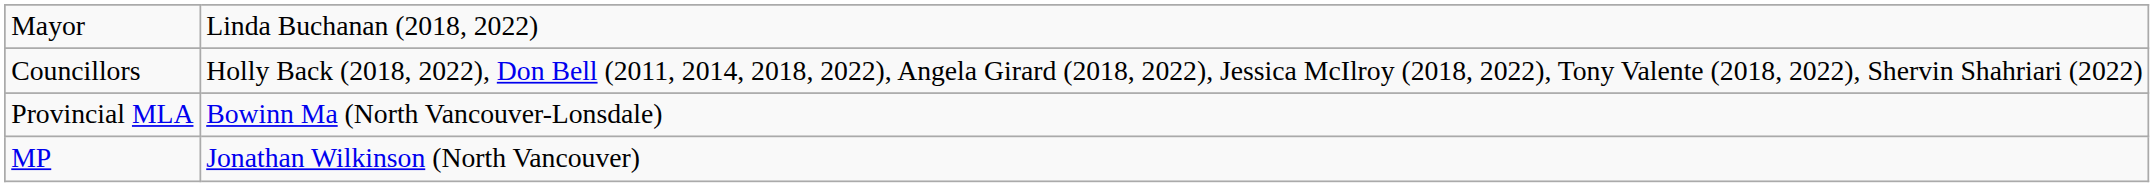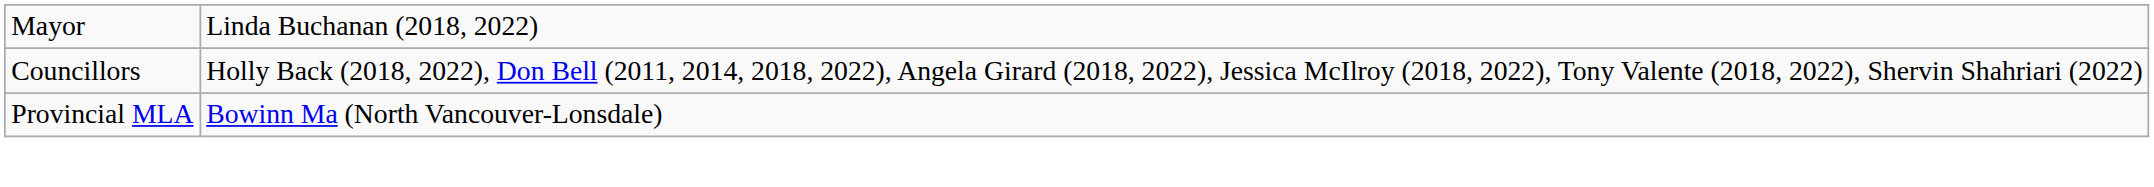 <table class="wikitable">
 <tr>
 <td>Mayor</td>
 <td>Linda Buchanan (2018, 2022)</td>
 </tr>
 <tr>
 <td>Councillors</td>
 <td>Holly Back (2018, 2022), <a href='#'>Don Bell</a> (2011, 2014, 2018, 2022), Angela Girard (2018, 2022), Jessica McIlroy (2018, 2022), Tony Valente (2018, 2022), Shervin Shahriari (2022)</td>
 </tr>
 <tr>
 <td>Provincial <a href='#'>MLA</a></td>
 <td><a href='#'>Bowinn Ma</a> (North Vancouver-Lonsdale)</td>
 </tr>
-<tr>
-<td><a href='#'>MP</a></td>
-<td><a href='#'>Jonathan Wilkinson</a> (North Vancouver)</td>
-</tr>
 </table>
